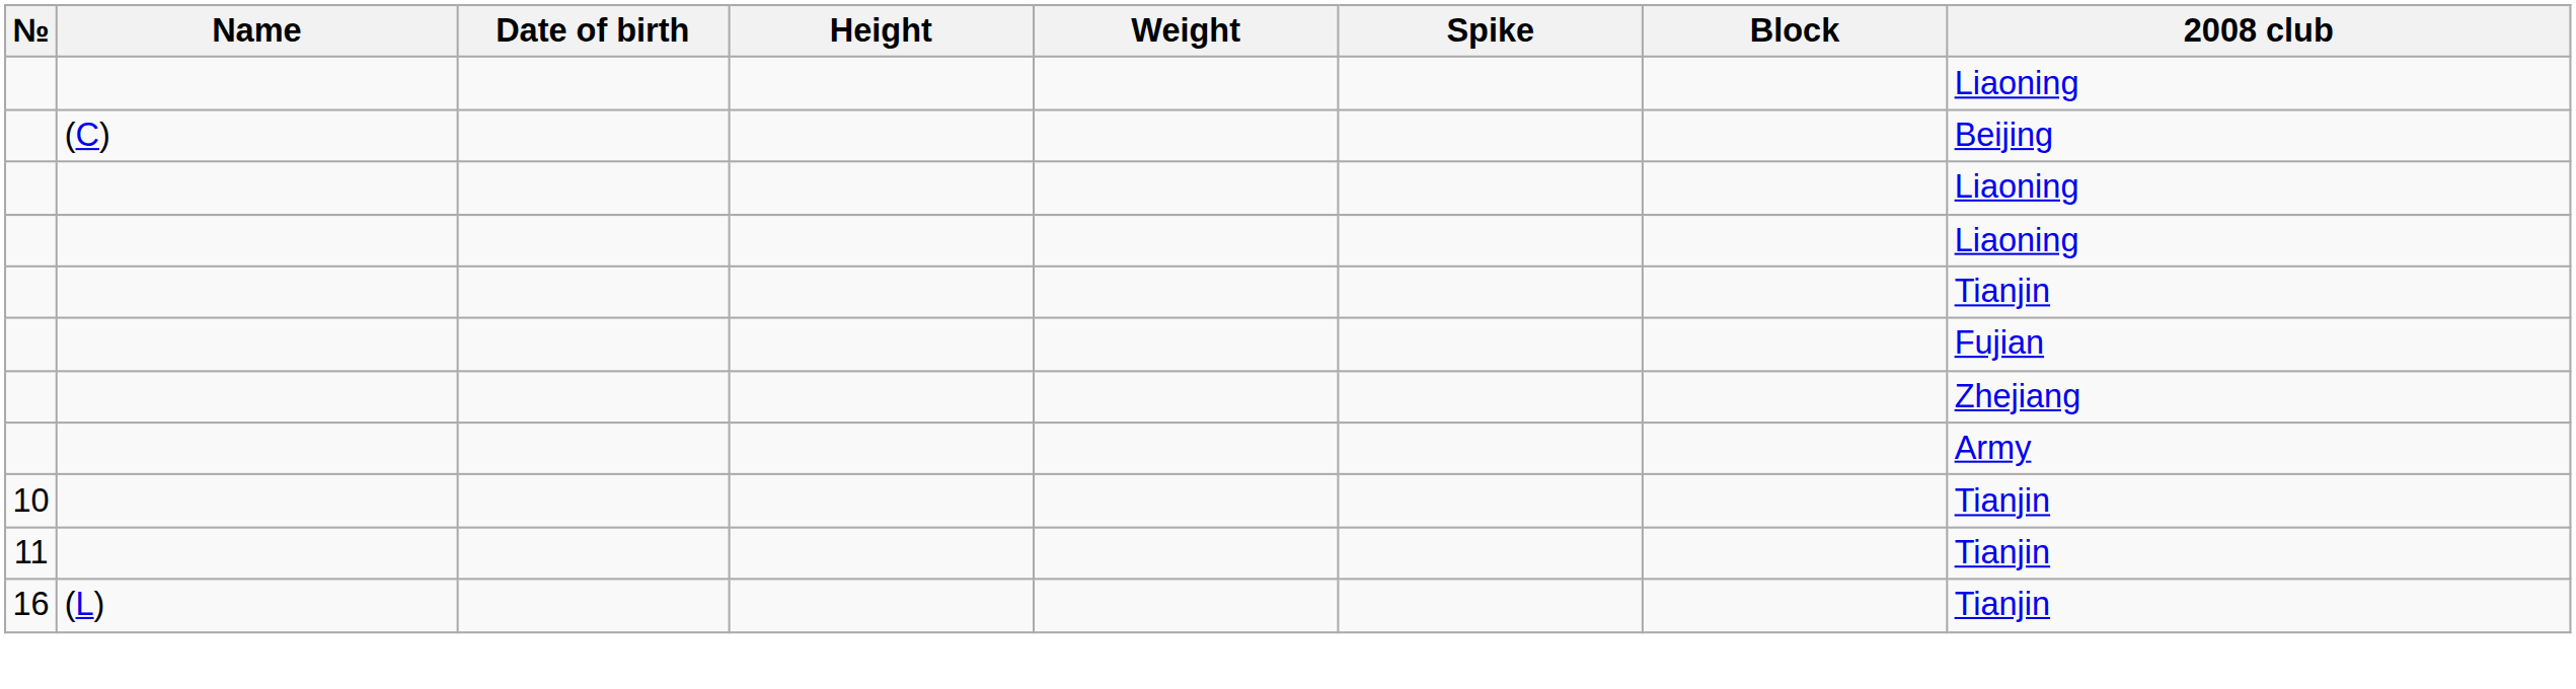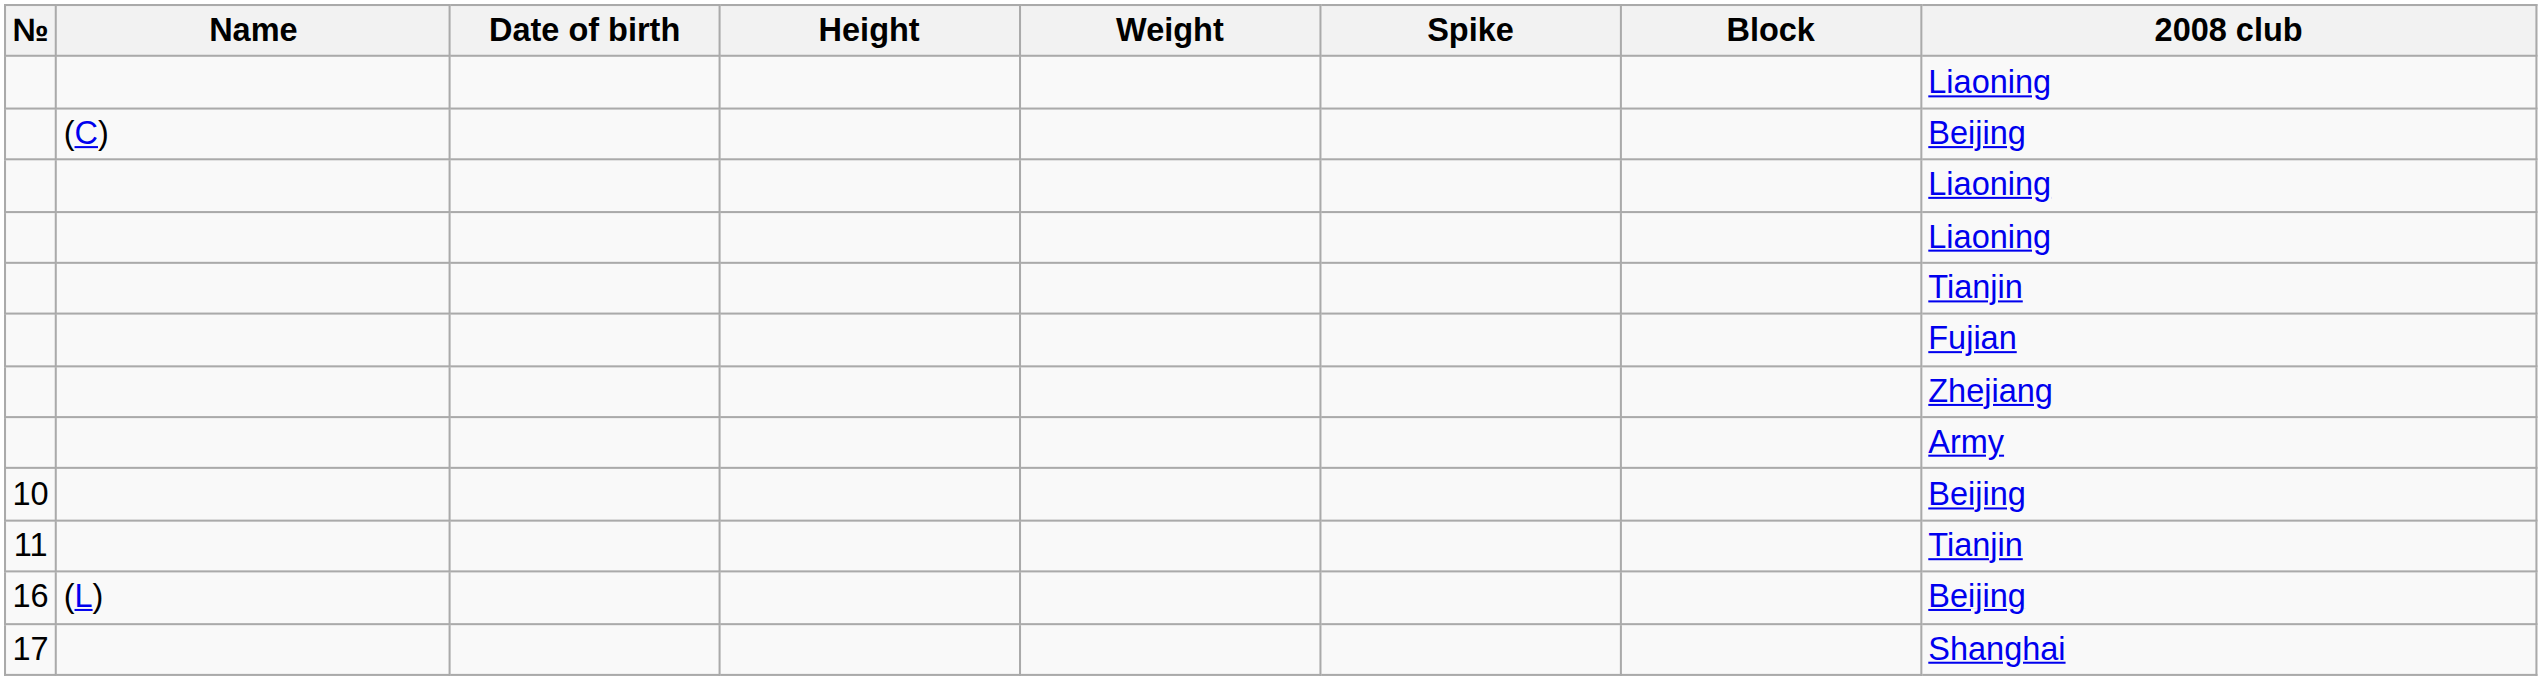 <table class="wikitable sortable" style="font-size:100%; text-align:center;">
 <tr>
 <th>№</th>
 <th style="width:12em">Name</th>
 <th style="width:8em">Date of birth</th>
 <th style="width:9em">Height</th>
 <th style="width:9em">Weight</th>
 <th style="width:9em">Spike</th>
 <th style="width:9em">Block</th>
 <th style="width:19em">2008 club</th>
 </tr>
 <tr>
 <td></td>
 <td style="text-align:left;"></td>
 <td style="text-align:right;"></td>
 <td></td>
 <td></td>
 <td></td>
 <td></td>
 <td style="text-align:left;"> <a href='#'>Liaoning</a></td>
 </tr>
 <tr>
 <td></td>
 <td style="text-align:left;"> (<a href='#'>C</a>)</td>
 <td style="text-align:right;"></td>
 <td></td>
 <td></td>
 <td></td>
 <td></td>
 <td style="text-align:left;"> <a href='#'>Beijing</a></td>
 </tr>
 <tr>
 <td></td>
 <td style="text-align:left;"></td>
 <td style="text-align:right;"></td>
 <td></td>
 <td></td>
 <td></td>
 <td></td>
 <td style="text-align:left;"> <a href='#'>Liaoning</a></td>
 </tr>
 <tr>
 <td></td>
 <td style="text-align:left;"></td>
 <td style="text-align:right;"></td>
 <td></td>
 <td></td>
 <td></td>
 <td></td>
 <td style="text-align:left;"> <a href='#'>Liaoning</a></td>
 </tr>
 <tr>
 <td></td>
 <td style="text-align:left;"></td>
 <td style="text-align:right;"></td>
 <td></td>
 <td></td>
 <td></td>
 <td></td>
 <td style="text-align:left;"> <a href='#'>Tianjin</a></td>
 </tr>
 <tr>
 <td></td>
 <td style="text-align:left;"></td>
 <td style="text-align:right;"></td>
 <td></td>
 <td></td>
 <td></td>
 <td></td>
 <td style="text-align:left;"> <a href='#'>Fujian</a></td>
 </tr>
 <tr>
 <td></td>
 <td style="text-align:left;"></td>
 <td style="text-align:right;"></td>
 <td></td>
 <td></td>
 <td></td>
 <td></td>
 <td style="text-align:left;"> <a href='#'>Zhejiang</a></td>
 </tr>
 <tr>
 <td></td>
 <td style="text-align:left;"></td>
 <td style="text-align:right;"></td>
 <td></td>
 <td></td>
 <td></td>
 <td></td>
 <td style="text-align:left;"> <a href='#'>Army</a></td>
 </tr>
 <tr>
 <td>10</td>
 <td style="text-align:left;"></td>
 <td style="text-align:right;"></td>
 <td></td>
 <td></td>
 <td></td>
 <td></td>
-<td style="text-align:left;"> <a href='#'>Tianjin</a></td>
+<td style="text-align:left;"> <a href='#'>Beijing</a></td>
 </tr>
 <tr>
 <td>11</td>
 <td style="text-align:left;"></td>
 <td style="text-align:right;"></td>
 <td></td>
 <td></td>
 <td></td>
 <td></td>
 <td style="text-align:left;"> <a href='#'>Tianjin</a></td>
 </tr>
 <tr>
 <td>16</td>
 <td style="text-align:left;"> (<a href='#'>L</a>)</td>
 <td style="text-align:right;"></td>
 <td></td>
 <td></td>
 <td></td>
 <td></td>
-<td style="text-align:left;"> <a href='#'>Tianjin</a></td>
+<td style="text-align:left;"> <a href='#'>Beijing</a></td>
+</tr>
+<tr>
+<td>17</td>
+<td style="text-align:left;"></td>
+<td style="text-align:right;"></td>
+<td></td>
+<td></td>
+<td></td>
+<td></td>
+<td style="text-align:left;"> <a href='#'>Shanghai</a></td>
 </tr>
 </table>
